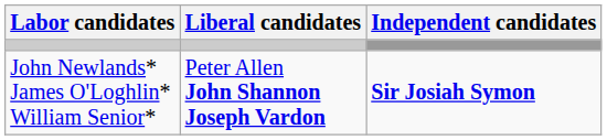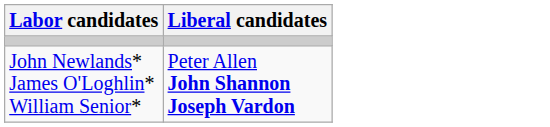 <table class="wikitable">
 <tr>
 <th><a href='#'>Labor</a> candidates</th>
 <th><a href='#'>Liberal</a> candidates</th>
-<th><a href='#'>Independent</a> candidates</th>
 </tr>
 <tr bgcolor="#cccccc">
 <td></td>
 <td></td>
-<td bgcolor="#999999"></td>
 </tr>
 <tr>
 <td><a href='#'>John Newlands</a>*<br><a href='#'>James O'Loghlin</a>*<br><a href='#'>William Senior</a>*</td>
 <td><a href='#'>Peter Allen</a><br><strong><a href='#'>John Shannon</a></strong><br><strong><a href='#'>Joseph Vardon</a></strong></td>
-<td><strong><a href='#'>Sir Josiah Symon</a></strong></td>
 </tr>
 </table>
